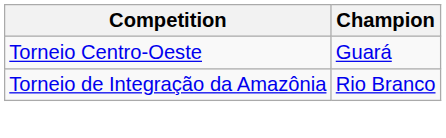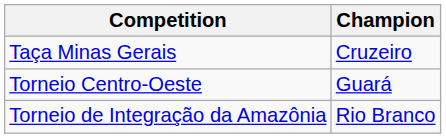 <table class="wikitable">
 <tr>
 <th>Competition</th>
 <th>Champion</th>
+</tr>
+<tr>
+<td><a href='#'>Taça Minas Gerais</a></td>
+<td><a href='#'>Cruzeiro</a></td>
 </tr>
 <tr>
 <td><a href='#'>Torneio Centro-Oeste</a></td>
 <td><a href='#'>Guará</a></td>
 </tr>
 <tr>
 <td><a href='#'>Torneio de Integração da Amazônia</a></td>
 <td><a href='#'>Rio Branco</a></td>
 </tr>
 </table>
